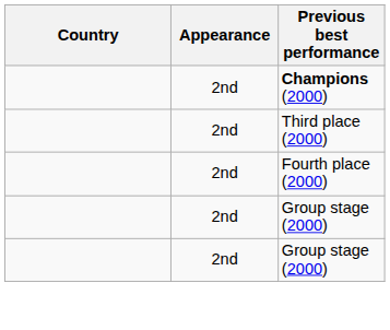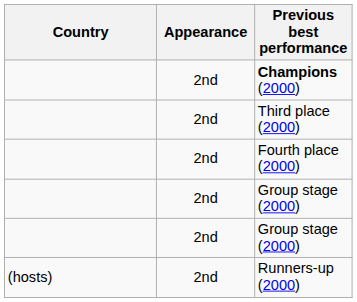 <table class="wikitable sortable" style="text-align:left;">
 <tr>
 <th style="width:160px;">Country</th>
 <th style="width:100px;">Appearance</th>
 <th style="width:100px;">Previous best performance</th>
 </tr>
 <tr>
 <td></td>
 <td align="center">2nd</td>
 <td><strong>Champions</strong> (<a href='#'>2000</a>)</td>
 </tr>
 <tr>
 <td></td>
 <td align="center">2nd</td>
 <td>Third place (<a href='#'>2000</a>)</td>
 </tr>
 <tr>
 <td></td>
 <td align="center">2nd</td>
 <td>Fourth place (<a href='#'>2000</a>)</td>
 </tr>
 <tr>
 <td></td>
 <td align="center">2nd</td>
 <td>Group stage (<a href='#'>2000</a>)</td>
 </tr>
 <tr>
 <td></td>
 <td align="center">2nd</td>
 <td>Group stage (<a href='#'>2000</a>)</td>
 </tr>
+<tr>
+<td> (hosts)</td>
+<td align="center">2nd</td>
+<td>Runners-up (<a href='#'>2000</a>)</td>
+</tr>
 </table>
